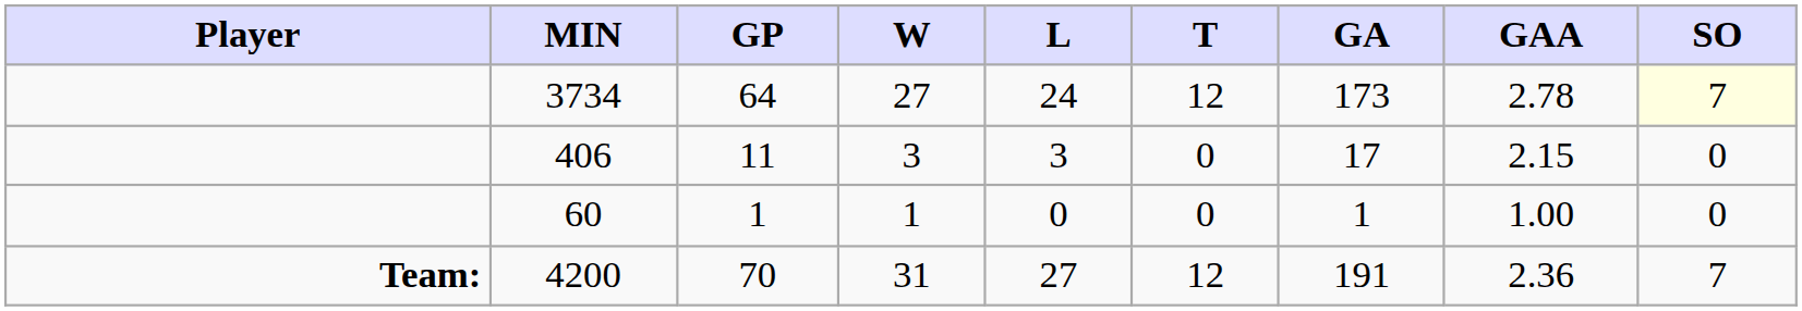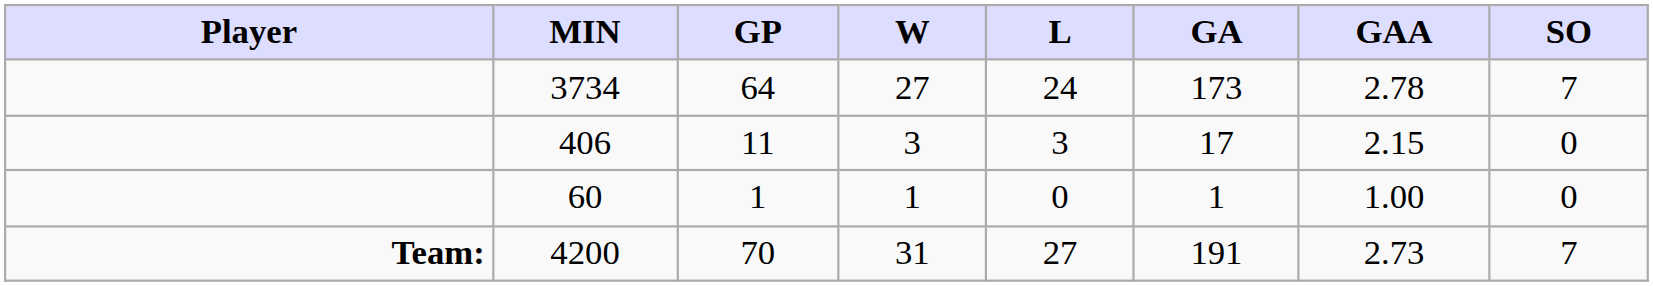 <table style="width:60%;" class="wikitable sortable">
 <tr>
 <th style="background:#ddf; width:10%;">Player</th>
 <th style="width:3%; background:#ddf;" title="Minutes played">MIN</th>
 <th style="width:3%; background:#ddf;" title="Games played in">GP</th>
 <th style="width:3%; background:#ddf;" title="Wins">W</th>
 <th style="width:3%; background:#ddf;" title="Losses">L</th>
-<th style="width:3%; background:#ddf;" title="Ties">T</th>
 <th style="width:3%; background:#ddf;" title="Goals against">GA</th>
 <th style="width:3%; background:#ddf;" title="Goals against average">GAA</th>
 <th style="width:3%; background:#ddf;" title="Shut-outs">SO</th>
 </tr>
 <tr style="text-align:center;">
 <td style="text-align:right;"></td>
 <td>3734</td>
 <td>64</td>
 <td>27</td>
 <td>24</td>
-<td>12</td>
 <td>173</td>
 <td>2.78</td>
-<td style="background: lightyellow;">7</td>
+<td>7</td>
 </tr>
 <tr style="text-align:center;">
 <td style="text-align:right;"></td>
 <td>406</td>
 <td>11</td>
 <td>3</td>
 <td>3</td>
-<td>0</td>
 <td>17</td>
 <td>2.15</td>
 <td>0</td>
 </tr>
 <tr style="text-align:center;">
 <td style="text-align:right;"></td>
 <td>60</td>
 <td>1</td>
 <td>1</td>
-<td>0</td>
 <td>0</td>
 <td>1</td>
 <td>1.00</td>
 <td>0</td>
 </tr>
 <tr style="text-align:center;">
 <td style="text-align:right;"><strong>Team:</strong></td>
 <td>4200</td>
 <td>70</td>
 <td>31</td>
 <td>27</td>
-<td>12</td>
 <td>191</td>
-<td>2.36</td>
+<td>2.73</td>
 <td>7</td>
 </tr>
 </table>
